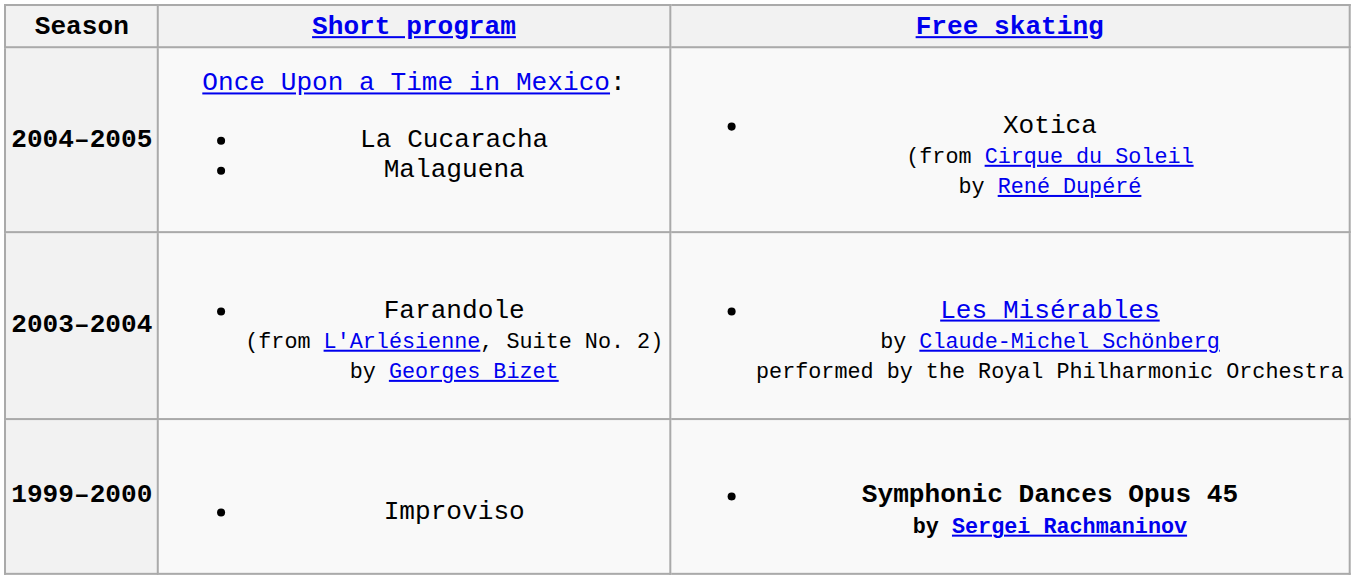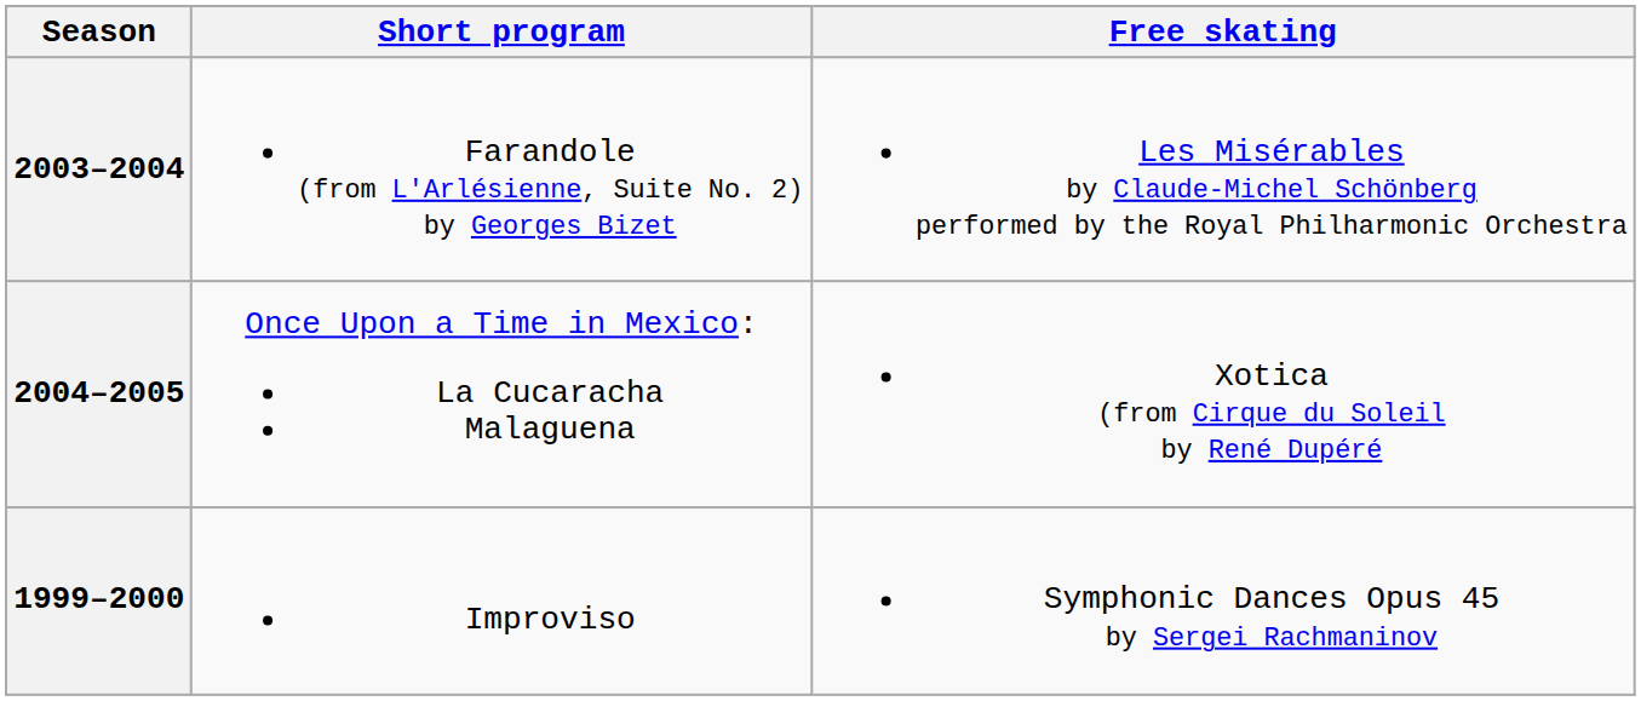 <table class="wikitable" style="text-align:center">
 <tr>
 <th>Season</th>
 <th><a href='#'>Short program</a></th>
 <th><a href='#'>Free skating</a></th>
 </tr>
 <tr>
+<th>2003–2004 <br> </th>
+<td><br><ul><li>Farandole <br><small> (from <a href='#'>L'Arlésienne</a>, Suite No. 2) <br> by <a href='#'>Georges Bizet</a> </small></li></ul></td>
+<td><br><ul><li><a href='#'>Les Misérables</a> <br><small> by <a href='#'>Claude-Michel Schönberg</a> <br> performed by the Royal Philharmonic Orchestra </small></li></ul></td>
+</tr>
+<tr>
 <th>2004–2005 <br> </th>
 <td><a href='#'>Once Upon a Time in Mexico</a>:<br><ul><li>La Cucaracha</li><li>Malaguena</li></ul></td>
 <td><br><ul><li>Xotica <br><small> (from <a href='#'>Cirque du Soleil</a> <br> by <a href='#'>René Dupéré</a> </small></li></ul></td>
 </tr>
 <tr>
-<th>2003–2004 <br> </th>
-<td><br><ul><li>Farandole <br><small> (from <a href='#'>L'Arlésienne</a>, Suite No. 2) <br> by <a href='#'>Georges Bizet</a> </small></li></ul></td>
-<td><br><ul><li><a href='#'>Les Misérables</a> <br><small> by <a href='#'>Claude-Michel Schönberg</a> <br> performed by the Royal Philharmonic Orchestra </small></li></ul></td>
-</tr>
-<tr>
 <th>1999–2000 <br> </th>
 <td><br><ul><li>Improviso</li></ul></td>
-<td><strong><br><ul><li>Symphonic Dances Opus 45 <br><small> by <a href='#'>Sergei Rachmaninov</a> </small></li></ul></strong></td>
+<td><br><ul><li>Symphonic Dances Opus 45 <br><small> by <a href='#'>Sergei Rachmaninov</a> </small></li></ul></td>
 </tr>
 </table>
